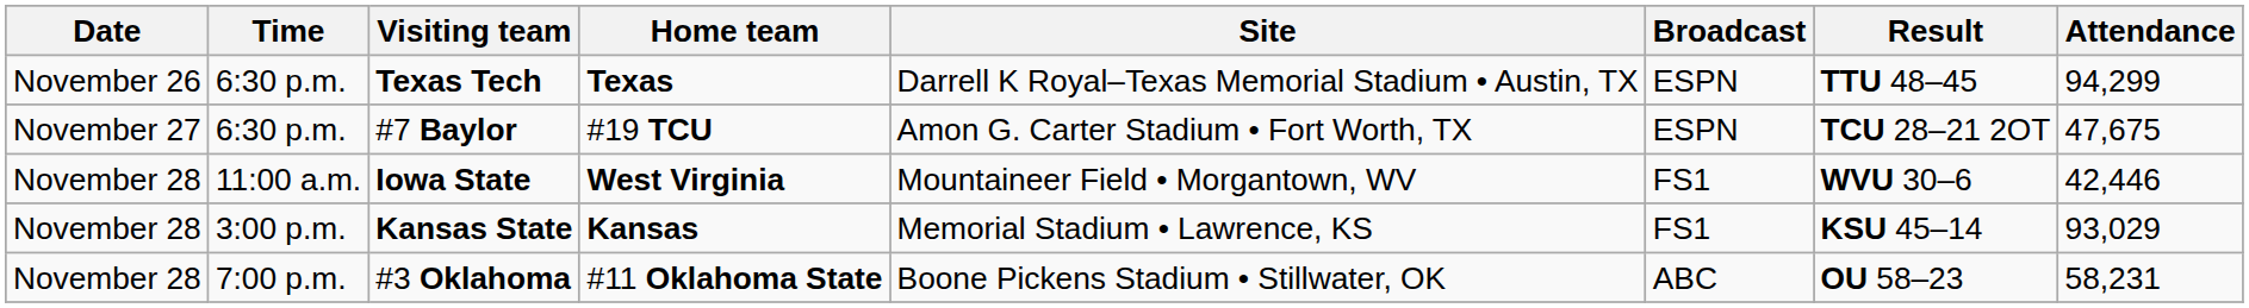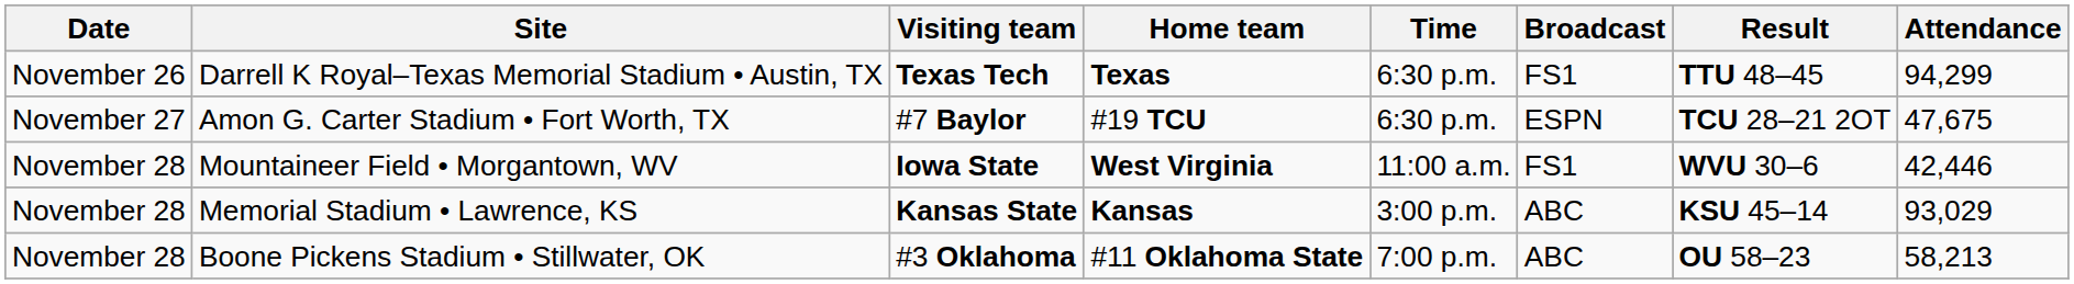 <table class="wikitable" style="font-size:95%;">
 <tr>
 <th>Date</th>
-<th>Time</th>
+<th>Site</th>
 <th>Visiting team</th>
 <th>Home team</th>
-<th>Site</th>
+<th>Time</th>
 <th>Broadcast</th>
 <th>Result</th>
 <th>Attendance</th>
 </tr>
 <tr bgcolor=>
 <td>November 26</td>
-<td>6:30 p.m.</td>
+<td>Darrell K Royal–Texas Memorial Stadium • Austin, TX</td>
 <td><strong>Texas Tech</strong></td>
 <td><strong>Texas</strong></td>
-<td>Darrell K Royal–Texas Memorial Stadium • Austin, TX</td>
-<td>ESPN</td>
+<td>6:30 p.m.</td>
+<td>FS1</td>
 <td><strong>TTU</strong> 48–45</td>
 <td>94,299</td>
 </tr>
 <tr bgcolor=>
 <td>November 27</td>
-<td>6:30 p.m.</td>
+<td>Amon G. Carter Stadium • Fort Worth, TX</td>
 <td>#7 <strong>Baylor</strong></td>
 <td>#19 <strong>TCU</strong></td>
-<td>Amon G. Carter Stadium • Fort Worth, TX</td>
+<td>6:30 p.m.</td>
 <td>ESPN</td>
 <td><strong>TCU</strong> 28–21 2OT</td>
 <td>47,675</td>
 </tr>
 <tr bgcolor=>
 <td>November 28</td>
-<td>11:00 a.m.</td>
+<td>Mountaineer Field • Morgantown, WV</td>
 <td><strong>Iowa State</strong></td>
 <td><strong>West Virginia</strong></td>
-<td>Mountaineer Field • Morgantown, WV</td>
+<td>11:00 a.m.</td>
 <td>FS1</td>
 <td><strong>WVU</strong> 30–6</td>
 <td>42,446</td>
 </tr>
 <tr bgcolor>
 <td>November 28</td>
-<td>3:00 p.m.</td>
+<td>Memorial Stadium • Lawrence, KS</td>
 <td><strong>Kansas State</strong></td>
 <td><strong>Kansas</strong></td>
-<td>Memorial Stadium • Lawrence, KS</td>
-<td>FS1</td>
+<td>3:00 p.m.</td>
+<td>ABC</td>
 <td><strong>KSU</strong> 45–14</td>
 <td>93,029</td>
 </tr>
 <tr bgcolor=>
 <td>November 28</td>
-<td>7:00 p.m.</td>
+<td>Boone Pickens Stadium • Stillwater, OK</td>
 <td>#3 <strong>Oklahoma</strong></td>
 <td>#11 <strong>Oklahoma State</strong></td>
-<td>Boone Pickens Stadium • Stillwater, OK</td>
+<td>7:00 p.m.</td>
 <td>ABC</td>
 <td><strong>OU</strong> 58–23</td>
-<td>58,231</td>
+<td>58,213</td>
 </tr>
 </table>
